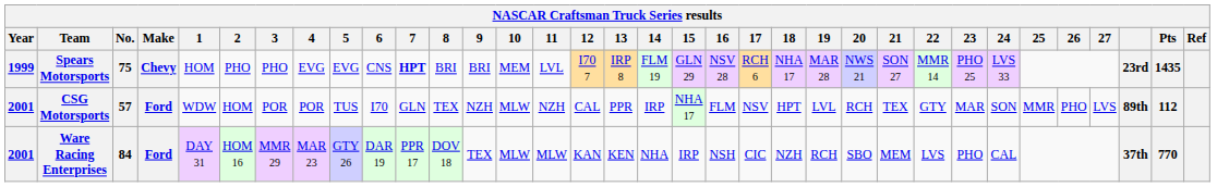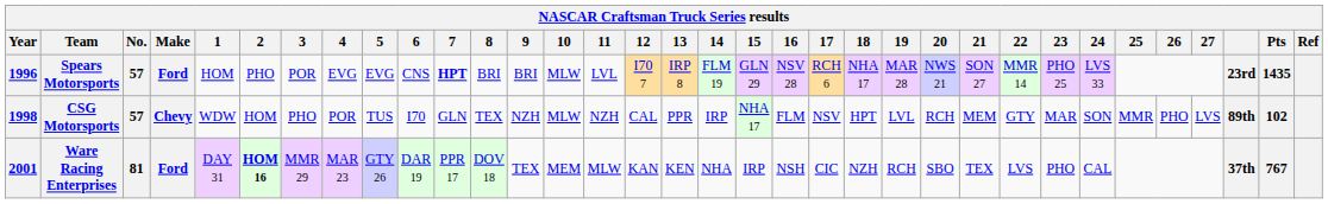 <table class="wikitable" style="text-align:center; font-size:75%">
 <tr>
 <th colspan=45><a href='#'>NASCAR Craftsman Truck Series</a> results</th>
 </tr>
 <tr>
 <th>Year</th>
 <th>Team</th>
 <th>No.</th>
 <th>Make</th>
 <th>1</th>
 <th>2</th>
 <th>3</th>
 <th>4</th>
 <th>5</th>
 <th>6</th>
 <th>7</th>
 <th>8</th>
 <th>9</th>
 <th>10</th>
 <th>11</th>
 <th>12</th>
 <th>13</th>
 <th>14</th>
 <th>15</th>
 <th>16</th>
 <th>17</th>
 <th>18</th>
 <th>19</th>
 <th>20</th>
 <th>21</th>
 <th>22</th>
 <th>23</th>
 <th>24</th>
 <th>25</th>
 <th>26</th>
 <th>27</th>
 <th></th>
 <th>Pts</th>
 <th>Ref</th>
 </tr>
 <tr>
-<th><a href='#'>1999</a></th>
+<th><a href='#'>1996</a></th>
 <th><a href='#'>Spears Motorsports</a></th>
-<th>75</th>
-<th><a href='#'>Chevy</a></th>
+<th>57</th>
+<th><a href='#'>Ford</a></th>
 <td><a href='#'>HOM</a></td>
 <td><a href='#'>PHO</a></td>
-<td><a href='#'>PHO</a></td>
+<td><a href='#'>POR</a></td>
 <td><a href='#'>EVG</a></td>
 <td><a href='#'>EVG</a></td>
 <td><a href='#'>CNS</a></td>
 <td><strong><a href='#'>HPT</a></strong></td>
 <td><a href='#'>BRI</a></td>
 <td><a href='#'>BRI</a></td>
-<td><a href='#'>MEM</a></td>
+<td><a href='#'>MLW</a></td>
 <td><a href='#'>LVL</a></td>
 <td style="background:#FFDF9F;"><a href='#'>I70</a><br><small>7</small></td>
 <td style="background:#FFDF9F;"><a href='#'>IRP</a><br><small>8</small></td>
 <td style="background:#DFFFDF;"><a href='#'>FLM</a><br><small>19</small></td>
 <td style="background:#EFCFFF;"><a href='#'>GLN</a><br><small>29</small></td>
 <td style="background:#EFCFFF;"><a href='#'>NSV</a><br><small>28</small></td>
 <td style="background:#FFDF9F;"><a href='#'>RCH</a><br><small>6</small></td>
 <td style="background:#EFCFFF;"><a href='#'>NHA</a><br><small>17</small></td>
 <td style="background:#EFCFFF;"><a href='#'>MAR</a><br><small>28</small></td>
 <td style="background:#CFCFFF;"><a href='#'>NWS</a><br><small>21</small></td>
 <td style="background:#EFCFFF;"><a href='#'>SON</a><br><small>27</small></td>
 <td style="background:#DFFFDF;"><a href='#'>MMR</a><br><small>14</small></td>
 <td style="background:#EFCFFF;"><a href='#'>PHO</a><br><small>25</small></td>
 <td style="background:#EFCFFF;"><a href='#'>LVS</a><br><small>33</small></td>
 <td colspan=3></td>
 <th>23rd</th>
 <th>1435</th>
 <th></th>
 </tr>
 <tr>
-<th><a href='#'>2001</a></th>
+<th><a href='#'>1998</a></th>
 <th><a href='#'>CSG Motorsports</a></th>
 <th>57</th>
-<th><a href='#'>Ford</a></th>
+<th><a href='#'>Chevy</a></th>
 <td><a href='#'>WDW</a></td>
 <td><a href='#'>HOM</a></td>
-<td><a href='#'>POR</a></td>
+<td><a href='#'>PHO</a></td>
 <td><a href='#'>POR</a></td>
 <td><a href='#'>TUS</a></td>
 <td><a href='#'>I70</a></td>
 <td><a href='#'>GLN</a></td>
 <td><a href='#'>TEX</a></td>
 <td><a href='#'>NZH</a></td>
 <td><a href='#'>MLW</a></td>
 <td><a href='#'>NZH</a></td>
 <td><a href='#'>CAL</a></td>
 <td><a href='#'>PPR</a></td>
 <td><a href='#'>IRP</a></td>
 <td style="background:#DFFFDF;"><a href='#'>NHA</a><br><small>17</small></td>
 <td><a href='#'>FLM</a></td>
 <td><a href='#'>NSV</a></td>
 <td><a href='#'>HPT</a></td>
 <td><a href='#'>LVL</a></td>
 <td><a href='#'>RCH</a></td>
-<td><a href='#'>TEX</a></td>
+<td><a href='#'>MEM</a></td>
 <td><a href='#'>GTY</a></td>
 <td><a href='#'>MAR</a></td>
 <td><a href='#'>SON</a></td>
 <td><a href='#'>MMR</a></td>
 <td><a href='#'>PHO</a></td>
 <td><a href='#'>LVS</a></td>
 <th>89th</th>
-<th>112</th>
+<th>102</th>
 <th></th>
 </tr>
 <tr>
 <th><a href='#'>2001</a></th>
 <th><a href='#'>Ware Racing Enterprises</a></th>
-<th>84</th>
+<th>81</th>
 <th><a href='#'>Ford</a></th>
 <td style="background:#EFCFFF;"><a href='#'>DAY</a><br><small>31</small></td>
-<td style="background:#DFFFDF;"><a href='#'>HOM</a><br><small>16</small></td>
+<td style="background:#DFFFDF;"><strong><a href='#'>HOM</a><br><small>16</small></strong></td>
 <td style="background:#EFCFFF;"><a href='#'>MMR</a><br><small>29</small></td>
 <td style="background:#EFCFFF;"><a href='#'>MAR</a><br><small>23</small></td>
 <td style="background:#CFCFFF;"><a href='#'>GTY</a><br><small>26</small></td>
 <td style="background:#DFFFDF;"><a href='#'>DAR</a><br><small>19</small></td>
 <td style="background:#DFFFDF;"><a href='#'>PPR</a><br><small>17</small></td>
 <td style="background:#DFFFDF;"><a href='#'>DOV</a><br><small>18</small></td>
 <td><a href='#'>TEX</a></td>
-<td><a href='#'>MLW</a></td>
+<td><a href='#'>MEM</a></td>
 <td><a href='#'>MLW</a></td>
 <td><a href='#'>KAN</a></td>
 <td><a href='#'>KEN</a></td>
 <td><a href='#'>NHA</a></td>
 <td><a href='#'>IRP</a></td>
 <td><a href='#'>NSH</a></td>
 <td><a href='#'>CIC</a></td>
 <td><a href='#'>NZH</a></td>
 <td><a href='#'>RCH</a></td>
 <td><a href='#'>SBO</a></td>
-<td><a href='#'>MEM</a></td>
+<td><a href='#'>TEX</a></td>
 <td><a href='#'>LVS</a></td>
 <td><a href='#'>PHO</a></td>
 <td><a href='#'>CAL</a></td>
 <td colspan=3></td>
 <th>37th</th>
-<th>770</th>
+<th>767</th>
 <th></th>
 </tr>
 </table>
